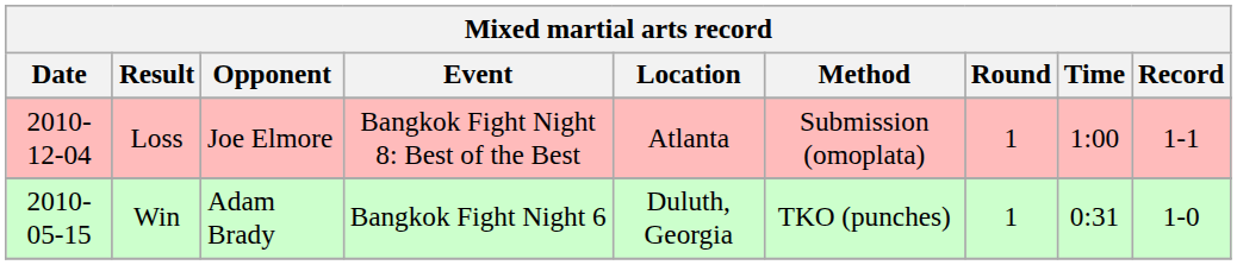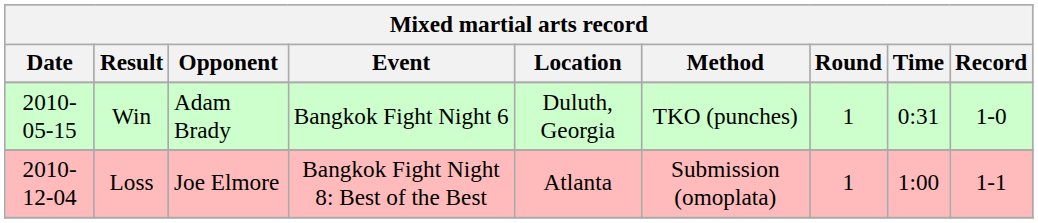 <table class="wikitable collapsible" width=100% style="font-size:88%; text-align:center;">
 <tr>
 <th colspan=9>Mixed martial arts record</th>
 </tr>
 <tr bgcolor="#dddddd">
 <th>Date</th>
 <th>Result</th>
 <th>Opponent</th>
 <th>Event</th>
 <th>Location</th>
 <th>Method</th>
 <th>Round</th>
 <th>Time</th>
 <th>Record</th>
 </tr>
 <tr>
 </tr>
+<tr bgcolor="#CCFFCC">
+<td>2010-05-15</td>
+<td>Win</td>
+<td align=left>Adam Brady</td>
+<td>Bangkok Fight Night 6</td>
+<td>Duluth, Georgia</td>
+<td>TKO (punches)</td>
+<td>1</td>
+<td>0:31</td>
+<td>1-0</td>
+</tr>
+<tr>
+</tr>
 <tr bgcolor="#FFBBBB">
 <td>2010-12-04</td>
 <td>Loss</td>
 <td align=left>Joe Elmore</td>
 <td>Bangkok Fight Night 8: Best of the Best</td>
 <td>Atlanta</td>
 <td>Submission (omoplata)</td>
 <td>1</td>
 <td>1:00</td>
 <td>1-1</td>
 </tr>
 <tr>
 </tr>
-<tr bgcolor="#CCFFCC">
-<td>2010-05-15</td>
-<td>Win</td>
-<td align=left>Adam Brady</td>
-<td>Bangkok Fight Night 6</td>
-<td>Duluth, Georgia</td>
-<td>TKO (punches)</td>
-<td>1</td>
-<td>0:31</td>
-<td>1-0</td>
-</tr>
-<tr>
-</tr>
 </table>
